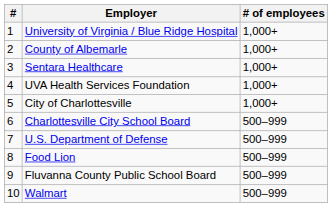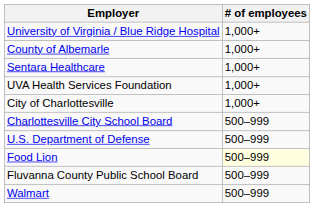 <table class="wikitable">
 <tr>
-<th>#</th>
 <th>Employer</th>
 <th># of employees</th>
 </tr>
 <tr>
-<td>1</td>
 <td><a href='#'>University of Virginia / Blue Ridge Hospital</a></td>
 <td>1,000+</td>
 </tr>
 <tr>
-<td>2</td>
 <td><a href='#'>County of Albemarle</a></td>
 <td>1,000+</td>
 </tr>
 <tr>
-<td>3</td>
 <td><a href='#'>Sentara Healthcare</a></td>
 <td>1,000+</td>
 </tr>
 <tr>
-<td>4</td>
 <td>UVA Health Services Foundation</td>
 <td>1,000+</td>
 </tr>
 <tr>
-<td>5</td>
 <td>City of Charlottesville</td>
 <td>1,000+</td>
 </tr>
 <tr>
-<td>6</td>
 <td><a href='#'>Charlottesville City School Board</a></td>
 <td>500–999</td>
 </tr>
 <tr>
-<td>7</td>
 <td><a href='#'>U.S. Department of Defense</a></td>
 <td>500–999</td>
 </tr>
 <tr>
-<td>8</td>
 <td><a href='#'>Food Lion</a></td>
-<td>500–999</td>
+<td style="background: lightyellow;">500–999</td>
 </tr>
 <tr>
-<td>9</td>
 <td>Fluvanna County Public School Board</td>
 <td>500–999</td>
 </tr>
 <tr>
-<td>10</td>
 <td><a href='#'>Walmart</a></td>
 <td>500–999</td>
 </tr>
 </table>
